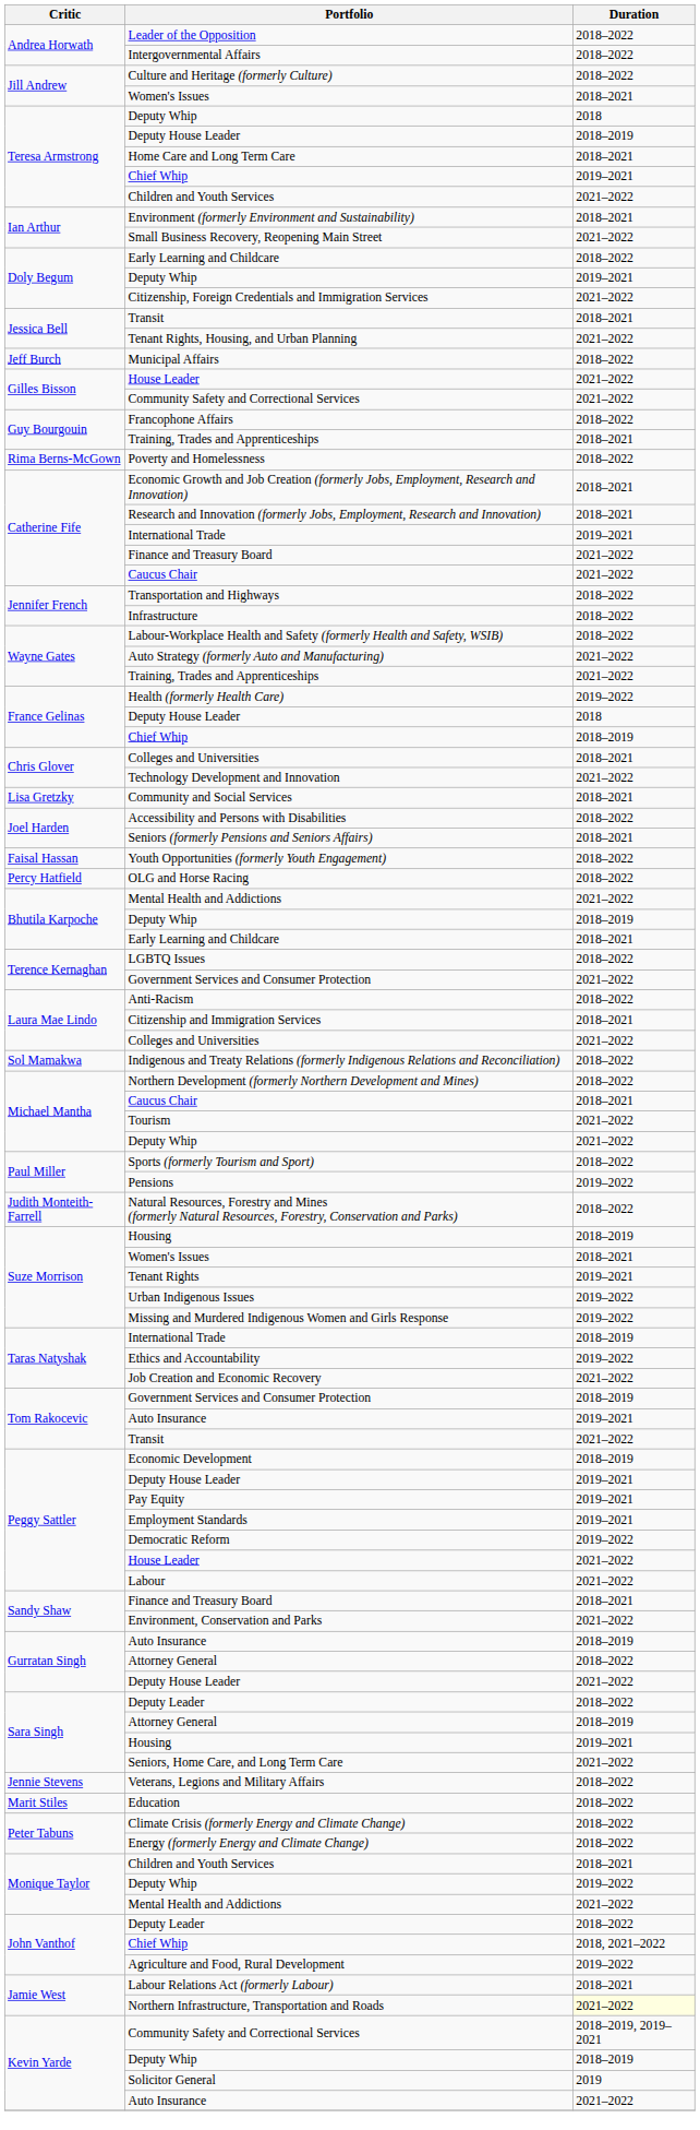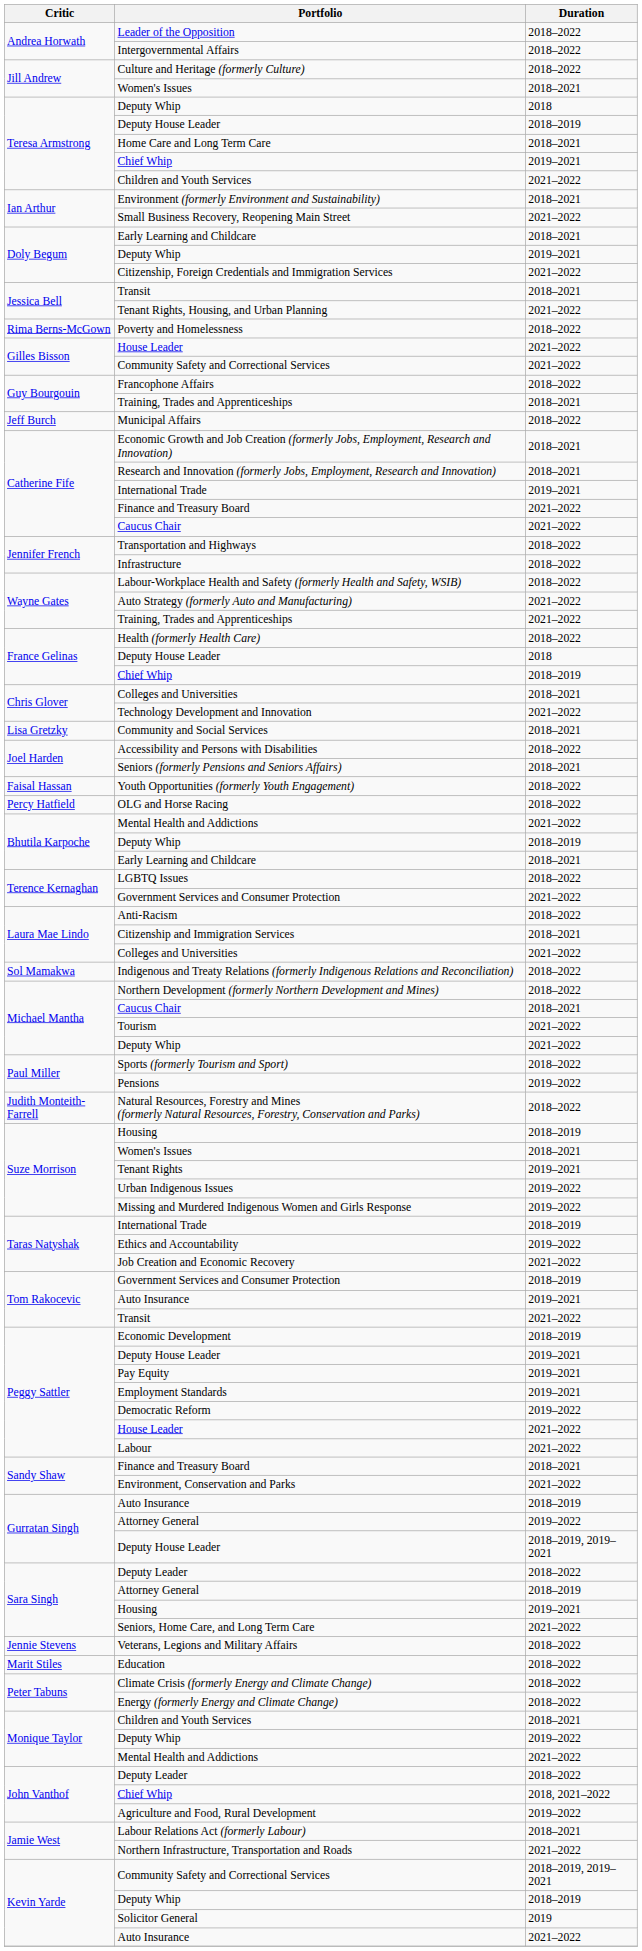 <table class="wikitable">
 <tr>
 <th>Critic</th>
 <th>Portfolio</th>
 <th>Duration</th>
 </tr>
 <tr>
 <td rowspan=2><a href='#'>Andrea Horwath</a></td>
 <td><a href='#'>Leader of the Opposition</a></td>
 <td>2018–2022</td>
 </tr>
 <tr>
 <td>Intergovernmental Affairs</td>
 <td>2018–2022</td>
 </tr>
 <tr>
 <td rowspan=2><a href='#'>Jill Andrew</a></td>
 <td>Culture and Heritage <em>(formerly Culture)</em></td>
 <td>2018–2022</td>
 </tr>
 <tr>
 <td>Women's Issues</td>
 <td>2018–2021</td>
 </tr>
 <tr>
 <td rowspan=5><a href='#'>Teresa Armstrong</a></td>
 <td>Deputy Whip</td>
 <td>2018</td>
 </tr>
 <tr>
 <td>Deputy House Leader</td>
 <td>2018–2019</td>
 </tr>
 <tr>
 <td>Home Care and Long Term Care</td>
 <td>2018–2021</td>
 </tr>
 <tr>
 <td><a href='#'>Chief Whip</a></td>
 <td>2019–2021</td>
 </tr>
 <tr>
 <td>Children and Youth Services</td>
 <td>2021–2022</td>
 </tr>
 <tr>
 <td rowspan=2><a href='#'>Ian Arthur</a></td>
 <td>Environment <em>(formerly Environment and Sustainability)</em></td>
 <td>2018–2021</td>
 </tr>
 <tr>
 <td>Small Business Recovery, Reopening Main Street</td>
 <td>2021–2022</td>
 </tr>
 <tr>
 <td rowspan=3><a href='#'>Doly Begum</a></td>
 <td>Early Learning and Childcare</td>
-<td>2018–2022</td>
+<td>2018–2021</td>
 </tr>
 <tr>
 <td>Deputy Whip</td>
 <td>2019–2021</td>
 </tr>
 <tr>
 <td>Citizenship, Foreign Credentials and Immigration Services</td>
 <td>2021–2022</td>
 </tr>
 <tr>
 <td rowspan=2><a href='#'>Jessica Bell</a></td>
 <td>Transit</td>
 <td>2018–2021</td>
 </tr>
 <tr>
 <td>Tenant Rights, Housing, and Urban Planning</td>
 <td>2021–2022</td>
 </tr>
 <tr>
-<td><a href='#'>Jeff Burch</a></td>
-<td>Municipal Affairs</td>
+<td><a href='#'>Rima Berns-McGown</a></td>
+<td>Poverty and Homelessness</td>
 <td>2018–2022</td>
 </tr>
 <tr>
 <td rowspan=2><a href='#'>Gilles Bisson</a></td>
 <td><a href='#'>House Leader</a></td>
 <td>2021–2022</td>
 </tr>
 <tr>
 <td>Community Safety and Correctional Services</td>
 <td>2021–2022</td>
 </tr>
 <tr>
 <td rowspan=2><a href='#'>Guy Bourgouin</a></td>
 <td>Francophone Affairs</td>
 <td>2018–2022</td>
 </tr>
 <tr>
 <td>Training, Trades and Apprenticeships</td>
 <td>2018–2021</td>
 </tr>
 <tr>
-<td><a href='#'>Rima Berns-McGown</a></td>
-<td>Poverty and Homelessness</td>
+<td><a href='#'>Jeff Burch</a></td>
+<td>Municipal Affairs</td>
 <td>2018–2022</td>
 </tr>
 <tr>
 <td rowspan=5><a href='#'>Catherine Fife</a></td>
 <td>Economic Growth and Job Creation <em>(formerly Jobs, Employment, Research and Innovation)</em></td>
 <td>2018–2021</td>
 </tr>
 <tr>
 <td>Research and Innovation <em>(formerly Jobs, Employment, Research and Innovation)</em></td>
 <td>2018–2021</td>
 </tr>
 <tr>
 <td>International Trade</td>
 <td>2019–2021</td>
 </tr>
 <tr>
 <td>Finance and Treasury Board</td>
 <td>2021–2022</td>
 </tr>
 <tr>
 <td><a href='#'>Caucus Chair</a></td>
 <td>2021–2022</td>
 </tr>
 <tr>
 <td rowspan=2><a href='#'>Jennifer French</a></td>
 <td>Transportation and Highways</td>
 <td>2018–2022</td>
 </tr>
 <tr>
 <td>Infrastructure</td>
 <td>2018–2022</td>
 </tr>
 <tr>
 <td rowspan=3><a href='#'>Wayne Gates</a></td>
 <td>Labour-Workplace Health and Safety <em>(formerly Health and Safety, WSIB)</em></td>
 <td>2018–2022</td>
 </tr>
 <tr>
 <td>Auto Strategy <em>(formerly Auto and Manufacturing)</em></td>
 <td>2021–2022</td>
 </tr>
 <tr>
 <td>Training, Trades and Apprenticeships</td>
 <td>2021–2022</td>
 </tr>
 <tr>
 <td rowspan=3><a href='#'>France Gelinas</a></td>
 <td>Health <em>(formerly Health Care)</em></td>
-<td>2019–2022</td>
+<td>2018–2022</td>
 </tr>
 <tr>
 <td>Deputy House Leader</td>
 <td>2018</td>
 </tr>
 <tr>
 <td><a href='#'>Chief Whip</a></td>
 <td>2018–2019</td>
 </tr>
 <tr>
 <td rowspan=2><a href='#'>Chris Glover</a></td>
 <td>Colleges and Universities</td>
 <td>2018–2021</td>
 </tr>
 <tr>
 <td>Technology Development and Innovation</td>
 <td>2021–2022</td>
 </tr>
 <tr>
 <td><a href='#'>Lisa Gretzky</a></td>
 <td>Community and Social Services</td>
 <td>2018–2021</td>
 </tr>
 <tr>
 <td rowspan=2><a href='#'>Joel Harden</a></td>
 <td>Accessibility and Persons with Disabilities</td>
 <td>2018–2022</td>
 </tr>
 <tr>
 <td>Seniors <em>(formerly Pensions and Seniors Affairs)</em></td>
 <td>2018–2021</td>
 </tr>
 <tr>
 <td><a href='#'>Faisal Hassan</a></td>
 <td>Youth Opportunities <em>(formerly Youth Engagement)</em></td>
 <td>2018–2022</td>
 </tr>
 <tr>
 <td><a href='#'>Percy Hatfield</a></td>
 <td>OLG and Horse Racing</td>
 <td>2018–2022</td>
 </tr>
 <tr>
 <td rowspan=3><a href='#'>Bhutila Karpoche</a></td>
 <td>Mental Health and Addictions</td>
 <td>2021–2022</td>
 </tr>
 <tr>
 <td>Deputy Whip</td>
 <td>2018–2019</td>
 </tr>
 <tr>
 <td>Early Learning and Childcare</td>
 <td>2018–2021</td>
 </tr>
 <tr>
 <td rowspan=2><a href='#'>Terence Kernaghan</a></td>
 <td>LGBTQ Issues</td>
 <td>2018–2022</td>
 </tr>
 <tr>
 <td>Government Services and Consumer Protection</td>
 <td>2021–2022</td>
 </tr>
 <tr>
 <td rowspan=3><a href='#'>Laura Mae Lindo</a></td>
 <td>Anti-Racism</td>
 <td>2018–2022</td>
 </tr>
 <tr>
 <td>Citizenship and Immigration Services</td>
 <td>2018–2021</td>
 </tr>
 <tr>
 <td>Colleges and Universities</td>
 <td>2021–2022</td>
 </tr>
 <tr>
 <td><a href='#'>Sol Mamakwa</a></td>
 <td>Indigenous and Treaty Relations <em>(formerly Indigenous Relations and Reconciliation)</em></td>
 <td>2018–2022</td>
 </tr>
 <tr>
 <td rowspan=4><a href='#'>Michael Mantha</a></td>
 <td>Northern Development <em>(formerly Northern Development and Mines)</em></td>
 <td>2018–2022</td>
 </tr>
 <tr>
 <td><a href='#'>Caucus Chair</a></td>
 <td>2018–2021</td>
 </tr>
 <tr>
 <td>Tourism</td>
 <td>2021–2022</td>
 </tr>
 <tr>
 <td>Deputy Whip</td>
 <td>2021–2022</td>
 </tr>
 <tr>
 <td rowspan=2><a href='#'>Paul Miller</a></td>
 <td>Sports <em>(formerly Tourism and Sport)</em></td>
 <td>2018–2022</td>
 </tr>
 <tr>
 <td>Pensions</td>
 <td>2019–2022</td>
 </tr>
 <tr>
 <td><a href='#'>Judith Monteith-Farrell</a></td>
 <td>Natural Resources, Forestry and Mines<br><em>(formerly Natural Resources, Forestry, Conservation and Parks)</em></td>
 <td>2018–2022</td>
 </tr>
 <tr>
 <td rowspan=5><a href='#'>Suze Morrison</a></td>
 <td>Housing</td>
 <td>2018–2019</td>
 </tr>
 <tr>
 <td>Women's Issues</td>
 <td>2018–2021</td>
 </tr>
 <tr>
 <td>Tenant Rights</td>
 <td>2019–2021</td>
 </tr>
 <tr>
 <td>Urban Indigenous Issues</td>
 <td>2019–2022</td>
 </tr>
 <tr>
 <td>Missing and Murdered Indigenous Women and Girls Response</td>
 <td>2019–2022</td>
 </tr>
 <tr>
 <td rowspan=3><a href='#'>Taras Natyshak</a></td>
 <td>International Trade</td>
 <td>2018–2019</td>
 </tr>
 <tr>
 <td>Ethics and Accountability</td>
 <td>2019–2022</td>
 </tr>
 <tr>
 <td>Job Creation and Economic Recovery</td>
 <td>2021–2022</td>
 </tr>
 <tr>
 <td rowspan=3><a href='#'>Tom Rakocevic</a></td>
 <td>Government Services and Consumer Protection</td>
 <td>2018–2019</td>
 </tr>
 <tr>
 <td>Auto Insurance</td>
 <td>2019–2021</td>
 </tr>
 <tr>
 <td>Transit</td>
 <td>2021–2022</td>
 </tr>
 <tr>
 <td rowspan=7><a href='#'>Peggy Sattler</a></td>
 <td>Economic Development</td>
 <td>2018–2019</td>
 </tr>
 <tr>
 <td>Deputy House Leader</td>
 <td>2019–2021</td>
 </tr>
 <tr>
 <td>Pay Equity</td>
 <td>2019–2021</td>
 </tr>
 <tr>
 <td>Employment Standards</td>
 <td>2019–2021</td>
 </tr>
 <tr>
 <td>Democratic Reform</td>
 <td>2019–2022</td>
 </tr>
 <tr>
 <td><a href='#'>House Leader</a></td>
 <td>2021–2022</td>
 </tr>
 <tr>
 <td>Labour</td>
 <td>2021–2022</td>
 </tr>
 <tr>
 <td rowspan=2><a href='#'>Sandy Shaw</a></td>
 <td>Finance and Treasury Board</td>
 <td>2018–2021</td>
 </tr>
 <tr>
 <td>Environment, Conservation and Parks</td>
 <td>2021–2022</td>
 </tr>
 <tr>
 <td rowspan=3><a href='#'>Gurratan Singh</a></td>
 <td>Auto Insurance</td>
 <td>2018–2019</td>
 </tr>
 <tr>
 <td>Attorney General</td>
-<td>2018–2022</td>
+<td>2019–2022</td>
 </tr>
 <tr>
 <td>Deputy House Leader</td>
-<td>2021–2022</td>
+<td>2018–2019, 2019–2021</td>
 </tr>
 <tr>
 <td rowspan=4><a href='#'>Sara Singh</a></td>
 <td>Deputy Leader</td>
 <td>2018–2022</td>
 </tr>
 <tr>
 <td>Attorney General</td>
 <td>2018–2019</td>
 </tr>
 <tr>
 <td>Housing</td>
 <td>2019–2021</td>
 </tr>
 <tr>
 <td>Seniors, Home Care, and Long Term Care</td>
 <td>2021–2022</td>
 </tr>
 <tr>
 <td><a href='#'>Jennie Stevens</a></td>
 <td>Veterans, Legions and Military Affairs</td>
 <td>2018–2022</td>
 </tr>
 <tr>
 <td><a href='#'>Marit Stiles</a></td>
 <td>Education</td>
 <td>2018–2022</td>
 </tr>
 <tr>
 <td rowspan=2><a href='#'>Peter Tabuns</a></td>
 <td>Climate Crisis <em>(formerly Energy and Climate Change)</em></td>
 <td>2018–2022</td>
 </tr>
 <tr>
 <td>Energy <em>(formerly Energy and Climate Change)</em></td>
 <td>2018–2022</td>
 </tr>
 <tr>
 <td rowspan=3><a href='#'>Monique Taylor</a></td>
 <td>Children and Youth Services</td>
 <td>2018–2021</td>
 </tr>
 <tr>
 <td>Deputy Whip</td>
 <td>2019–2022</td>
 </tr>
 <tr>
 <td>Mental Health and Addictions</td>
 <td>2021–2022</td>
 </tr>
 <tr>
 <td rowspan=3><a href='#'>John Vanthof</a></td>
 <td>Deputy Leader</td>
 <td>2018–2022</td>
 </tr>
 <tr>
 <td><a href='#'>Chief Whip</a></td>
 <td>2018, 2021–2022</td>
 </tr>
 <tr>
 <td>Agriculture and Food, Rural Development</td>
 <td>2019–2022</td>
 </tr>
 <tr>
 <td rowspan=2><a href='#'>Jamie West</a></td>
 <td>Labour Relations Act <em>(formerly Labour)</em></td>
 <td>2018–2021</td>
 </tr>
 <tr>
 <td>Northern Infrastructure, Transportation and Roads</td>
-<td style="background: lightyellow;">2021–2022</td>
+<td>2021–2022</td>
 </tr>
 <tr>
 <td rowspan=4><a href='#'>Kevin Yarde</a></td>
 <td>Community Safety and Correctional Services</td>
 <td>2018–2019, 2019–2021</td>
 </tr>
 <tr>
 <td>Deputy Whip</td>
 <td>2018–2019</td>
 </tr>
 <tr>
 <td>Solicitor General</td>
 <td>2019</td>
 </tr>
 <tr>
 <td>Auto Insurance</td>
 <td>2021–2022</td>
 </tr>
 <tr>
 </tr>
 </table>
